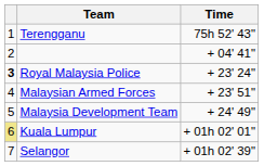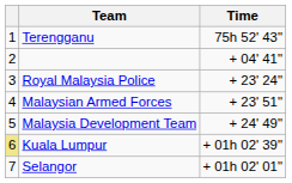 <table class=wikitable>
 <tr>
 <th></th>
 <th>Team</th>
 <th>Time</th>
 </tr>
 <tr>
 <td>1</td>
 <td><a href='#'>Terengganu</a></td>
 <td align=right>75h 52' 43"</td>
 </tr>
 <tr>
 <td>2</td>
 <td></td>
 <td align=right>+ 04' 41"</td>
 </tr>
 <tr>
-<td><strong>3</strong></td>
+<td>3</td>
 <td><a href='#'>Royal Malaysia Police</a></td>
 <td align=right>+ 23' 24"</td>
 </tr>
 <tr>
 <td>4</td>
 <td><a href='#'>Malaysian Armed Forces</a></td>
 <td align=right>+ 23' 51"</td>
 </tr>
 <tr>
 <td>5</td>
 <td><a href='#'>Malaysia Development Team</a></td>
 <td align=right>+ 24' 49"</td>
 </tr>
 <tr>
 <td style="background: khaki;">6</td>
 <td><a href='#'>Kuala Lumpur</a></td>
-<td align=right>+ 01h 02' 01"</td>
+<td align=right>+ 01h 02' 39"</td>
 </tr>
 <tr>
 <td>7</td>
 <td><a href='#'>Selangor</a></td>
-<td align=right>+ 01h 02' 39"</td>
+<td align=right>+ 01h 02' 01"</td>
 </tr>
 </table>
